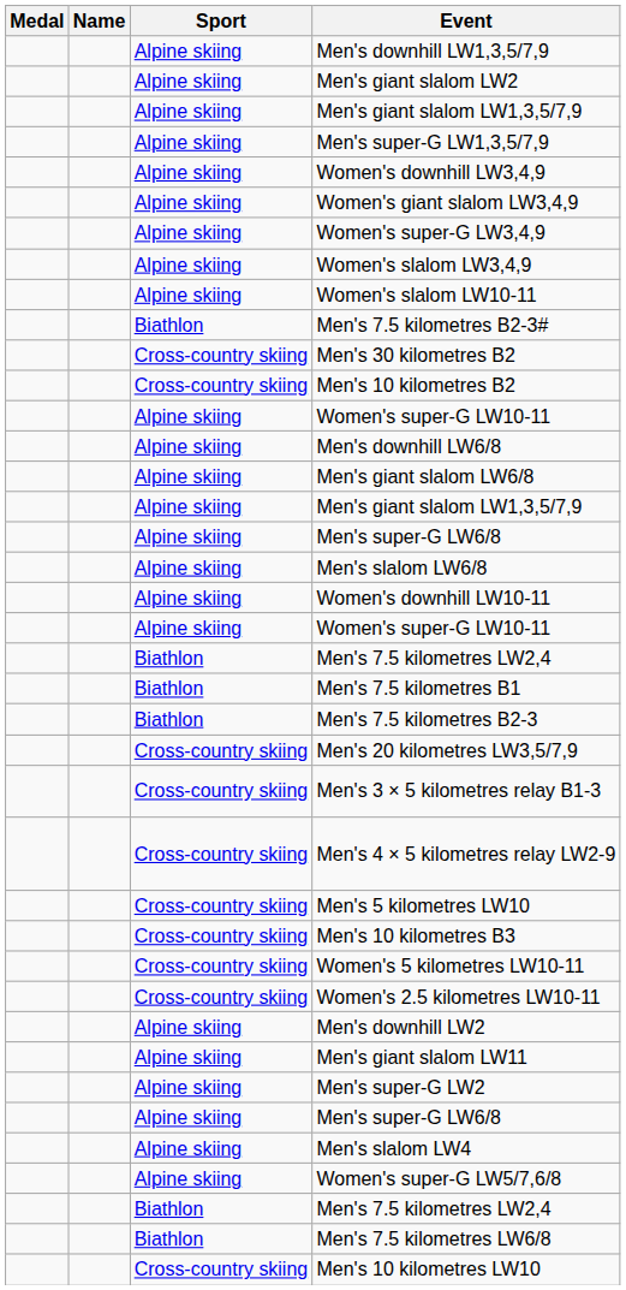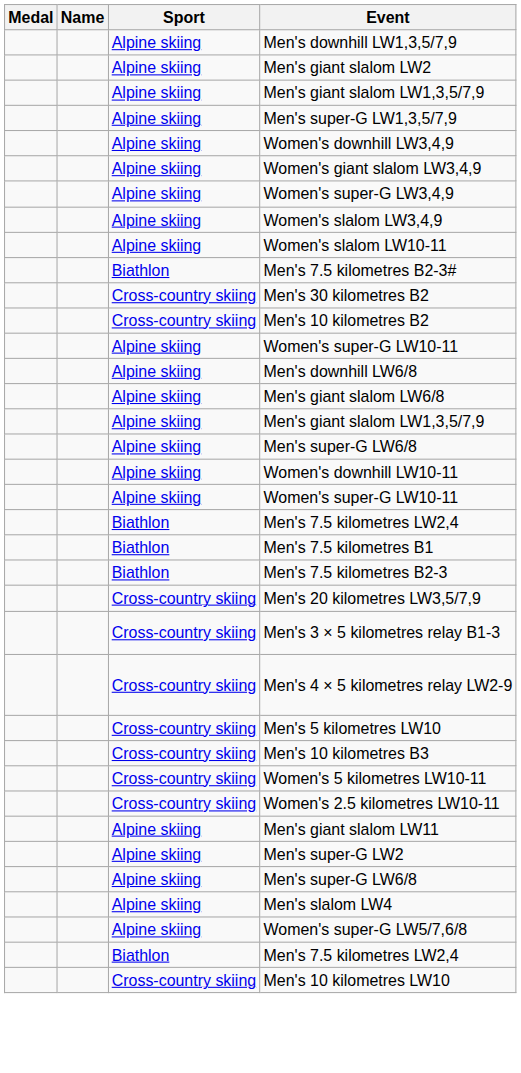 <table class="wikitable sortable"  style="font-size:95%">
 <tr>
 <th>Medal</th>
 <th>Name</th>
 <th>Sport</th>
 <th>Event</th>
 </tr>
 <tr>
 <td></td>
 <td></td>
 <td><a href='#'>Alpine skiing</a></td>
 <td>Men's downhill LW1,3,5/7,9</td>
 </tr>
 <tr>
 <td></td>
 <td></td>
 <td><a href='#'>Alpine skiing</a></td>
 <td>Men's giant slalom LW2</td>
 </tr>
 <tr>
 <td></td>
 <td></td>
 <td><a href='#'>Alpine skiing</a></td>
 <td>Men's giant slalom LW1,3,5/7,9</td>
 </tr>
 <tr>
 <td></td>
 <td></td>
 <td><a href='#'>Alpine skiing</a></td>
 <td>Men's super-G LW1,3,5/7,9</td>
 </tr>
 <tr>
 <td></td>
 <td></td>
 <td><a href='#'>Alpine skiing</a></td>
 <td>Women's downhill LW3,4,9</td>
 </tr>
 <tr>
 <td></td>
 <td></td>
 <td><a href='#'>Alpine skiing</a></td>
 <td>Women's giant slalom LW3,4,9</td>
 </tr>
 <tr>
 <td></td>
 <td></td>
 <td><a href='#'>Alpine skiing</a></td>
 <td>Women's super-G LW3,4,9</td>
 </tr>
 <tr>
 <td></td>
 <td></td>
 <td><a href='#'>Alpine skiing</a></td>
 <td>Women's slalom LW3,4,9</td>
 </tr>
 <tr>
 <td></td>
 <td></td>
 <td><a href='#'>Alpine skiing</a></td>
 <td>Women's slalom LW10-11</td>
 </tr>
 <tr>
 <td></td>
 <td></td>
 <td><a href='#'>Biathlon</a></td>
 <td>Men's 7.5 kilometres B2-3#</td>
 </tr>
 <tr>
 <td></td>
 <td></td>
 <td><a href='#'>Cross-country skiing</a></td>
 <td>Men's 30 kilometres B2</td>
 </tr>
 <tr>
 <td></td>
 <td></td>
 <td><a href='#'>Cross-country skiing</a></td>
 <td>Men's 10 kilometres B2</td>
 </tr>
 <tr>
 <td></td>
 <td></td>
 <td><a href='#'>Alpine skiing</a></td>
 <td>Women's super-G LW10-11</td>
 </tr>
 <tr>
 <td></td>
 <td></td>
 <td><a href='#'>Alpine skiing</a></td>
 <td>Men's downhill LW6/8</td>
 </tr>
 <tr>
 <td></td>
 <td></td>
 <td><a href='#'>Alpine skiing</a></td>
 <td>Men's giant slalom LW6/8</td>
 </tr>
 <tr>
 <td></td>
 <td></td>
 <td><a href='#'>Alpine skiing</a></td>
 <td>Men's giant slalom LW1,3,5/7,9</td>
 </tr>
 <tr>
 <td></td>
 <td></td>
 <td><a href='#'>Alpine skiing</a></td>
 <td>Men's super-G LW6/8</td>
 </tr>
 <tr>
 <td></td>
 <td></td>
 <td><a href='#'>Alpine skiing</a></td>
-<td>Men's slalom LW6/8</td>
-</tr>
-<tr>
-<td></td>
-<td></td>
-<td><a href='#'>Alpine skiing</a></td>
 <td>Women's downhill LW10-11</td>
 </tr>
 <tr>
 <td></td>
 <td></td>
 <td><a href='#'>Alpine skiing</a></td>
 <td>Women's super-G LW10-11</td>
 </tr>
 <tr>
 <td></td>
 <td></td>
 <td><a href='#'>Biathlon</a></td>
 <td>Men's 7.5 kilometres LW2,4</td>
 </tr>
 <tr>
 <td></td>
 <td></td>
 <td><a href='#'>Biathlon</a></td>
 <td>Men's 7.5 kilometres B1</td>
 </tr>
 <tr>
 <td></td>
 <td></td>
 <td><a href='#'>Biathlon</a></td>
 <td>Men's 7.5 kilometres B2-3</td>
 </tr>
 <tr>
 <td></td>
 <td></td>
 <td><a href='#'>Cross-country skiing</a></td>
 <td>Men's 20 kilometres LW3,5/7,9</td>
 </tr>
 <tr>
 <td></td>
 <td><br><br></td>
 <td><a href='#'>Cross-country skiing</a></td>
 <td>Men's 3 × 5 kilometres relay B1-3</td>
 </tr>
 <tr>
 <td></td>
 <td><br><br><br></td>
 <td><a href='#'>Cross-country skiing</a></td>
 <td>Men's 4 × 5 kilometres relay LW2-9</td>
 </tr>
 <tr>
 <td></td>
 <td></td>
 <td><a href='#'>Cross-country skiing</a></td>
 <td>Men's 5 kilometres LW10</td>
 </tr>
 <tr>
 <td></td>
 <td></td>
 <td><a href='#'>Cross-country skiing</a></td>
 <td>Men's 10 kilometres B3</td>
 </tr>
 <tr>
 <td></td>
 <td></td>
 <td><a href='#'>Cross-country skiing</a></td>
 <td>Women's 5 kilometres LW10-11</td>
 </tr>
 <tr>
 <td></td>
 <td></td>
 <td><a href='#'>Cross-country skiing</a></td>
 <td>Women's 2.5 kilometres LW10-11</td>
 </tr>
 <tr>
 <td></td>
 <td></td>
 <td><a href='#'>Alpine skiing</a></td>
-<td>Men's downhill LW2</td>
-</tr>
-<tr>
-<td></td>
-<td></td>
-<td><a href='#'>Alpine skiing</a></td>
 <td>Men's giant slalom LW11</td>
 </tr>
 <tr>
 <td></td>
 <td></td>
 <td><a href='#'>Alpine skiing</a></td>
 <td>Men's super-G LW2</td>
 </tr>
 <tr>
 <td></td>
 <td></td>
 <td><a href='#'>Alpine skiing</a></td>
 <td>Men's super-G LW6/8</td>
 </tr>
 <tr>
 <td></td>
 <td></td>
 <td><a href='#'>Alpine skiing</a></td>
 <td>Men's slalom LW4</td>
 </tr>
 <tr>
 <td></td>
 <td></td>
 <td><a href='#'>Alpine skiing</a></td>
 <td>Women's super-G LW5/7,6/8</td>
 </tr>
 <tr>
 <td></td>
 <td></td>
 <td><a href='#'>Biathlon</a></td>
 <td>Men's 7.5 kilometres LW2,4</td>
 </tr>
 <tr>
 <td></td>
 <td></td>
-<td><a href='#'>Biathlon</a></td>
-<td>Men's 7.5 kilometres LW6/8</td>
-</tr>
-<tr>
-<td></td>
-<td></td>
 <td><a href='#'>Cross-country skiing</a></td>
 <td>Men's 10 kilometres LW10</td>
 </tr>
 </table>
